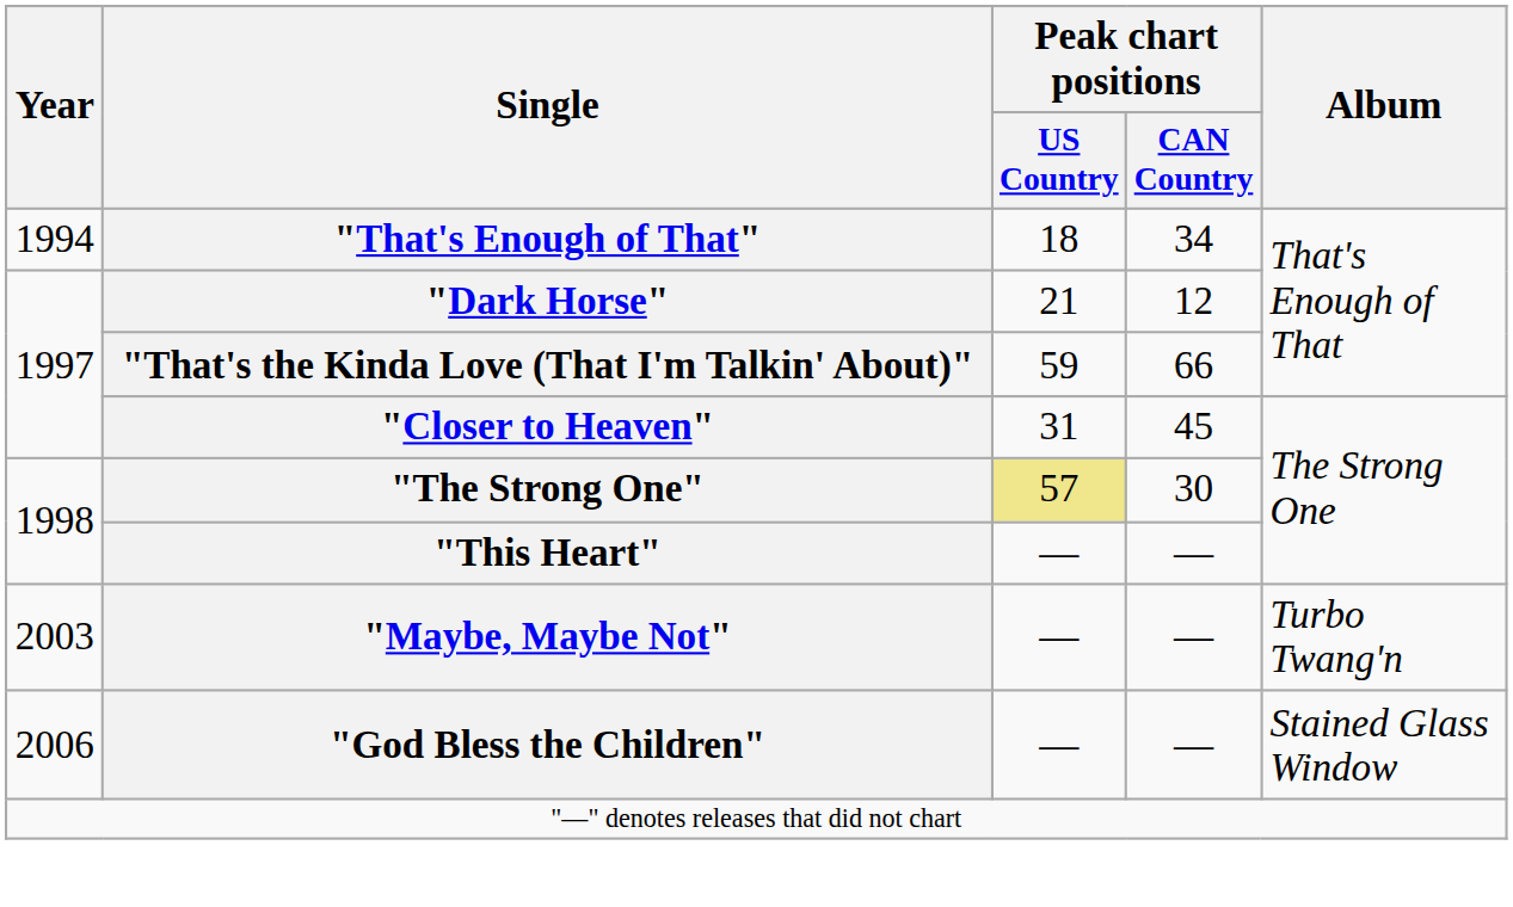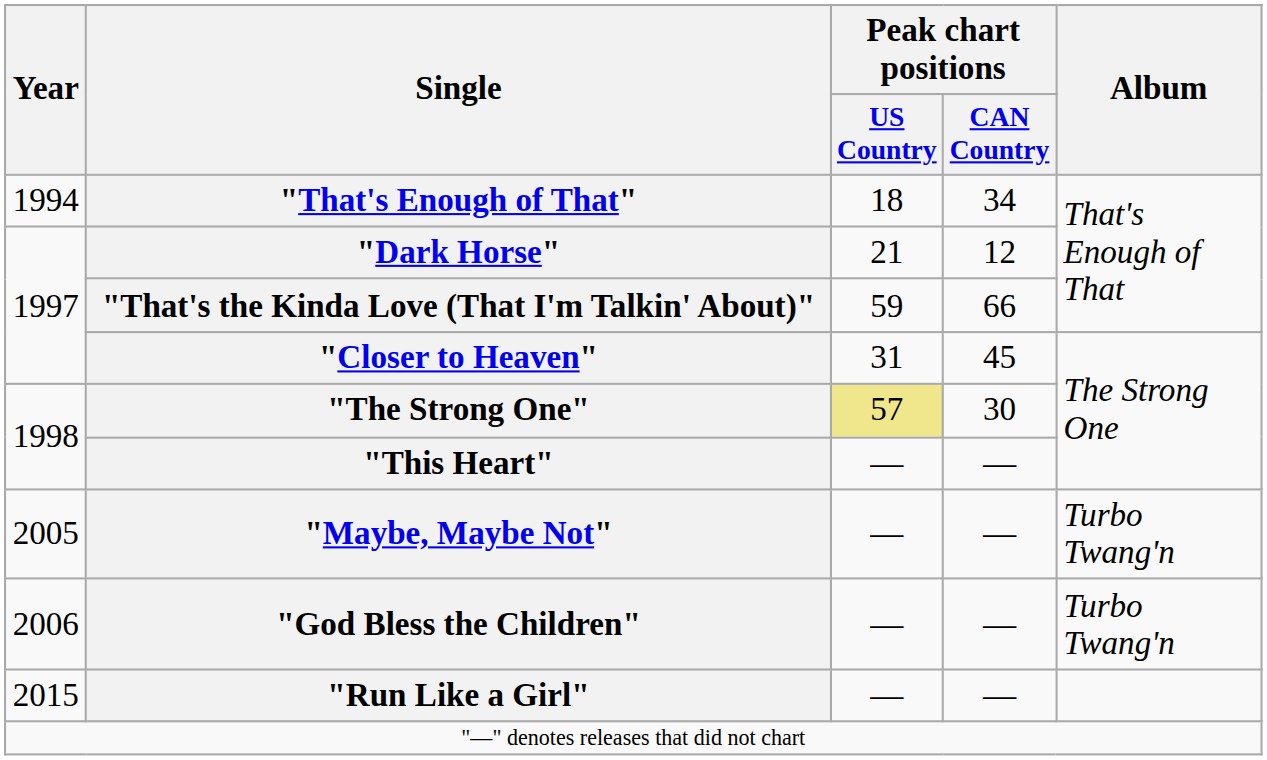 <table class="wikitable plainrowheaders" style="text-align:center;">
 <tr>
 <th rowspan="2">Year</th>
 <th rowspan="2" style="width:22em;">Single</th>
 <th colspan="2">Peak chart<br>positions</th>
 <th rowspan="2">Album</th>
 </tr>
 <tr style="font-size:smaller;">
 <th width="45"><a href='#'>US Country</a><br></th>
 <th width="45"><a href='#'>CAN Country</a><br></th>
 </tr>
 <tr>
 <td>1994</td>
 <th scope="row">"<a href='#'>That's Enough of That</a>"</th>
 <td>18</td>
 <td>34</td>
 <td align="left" rowspan="3"><em>That's Enough of That</em></td>
 </tr>
 <tr>
 <td rowspan="3">1997</td>
 <th scope="row">"<a href='#'>Dark Horse</a>"</th>
 <td>21</td>
 <td>12</td>
 </tr>
 <tr>
 <th scope="row">"That's the Kinda Love (That I'm Talkin' About)"</th>
 <td>59</td>
 <td>66</td>
 </tr>
 <tr>
 <th scope="row">"<a href='#'>Closer to Heaven</a>"</th>
 <td>31</td>
 <td>45</td>
 <td align="left" rowspan="3"><em>The Strong One</em></td>
 </tr>
 <tr>
 <td rowspan="2">1998</td>
 <th scope="row">"The Strong One"</th>
 <td style="background: khaki;">57</td>
 <td>30</td>
 </tr>
 <tr>
 <th scope="row">"This Heart"</th>
 <td>—</td>
 <td>—</td>
 </tr>
 <tr>
-<td>2003</td>
+<td>2005</td>
 <th scope="row">"<a href='#'>Maybe, Maybe Not</a>"</th>
 <td>—</td>
 <td>—</td>
 <td align="left"><em>Turbo Twang'n</em></td>
 </tr>
 <tr>
 <td>2006</td>
 <th scope="row">"God Bless the Children" </th>
 <td>—</td>
 <td>—</td>
-<td align="left"><em>Stained Glass Window</em></td>
+<td align="left"><em>Turbo Twang'n</em></td>
+</tr>
+<tr>
+<td>2015</td>
+<th scope="row">"Run Like a Girl"</th>
+<td>—</td>
+<td>—</td>
+<td></td>
 </tr>
 <tr>
 <td colspan="5" style="font-size:8pt">"—" denotes releases that did not chart</td>
 </tr>
 </table>
